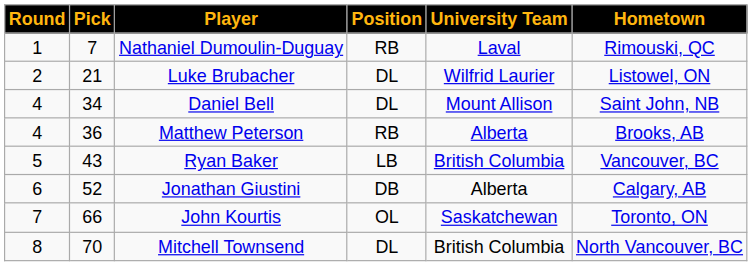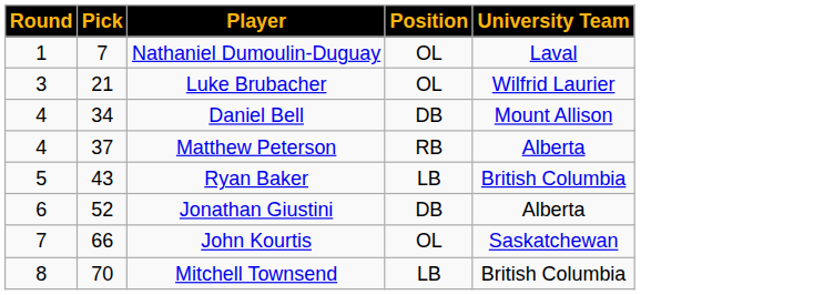 <table class="wikitable" style="font-size: 95%;">
 <tr>
 <th style="background:black;color:#FFB60F;">Round</th>
 <th style="background:black;color:#FFB60F;">Pick</th>
 <th style="background:black;color:#FFB60F;">Player</th>
 <th style="background:black;color:#FFB60F;">Position</th>
 <th style="background:black;color:#FFB60F;">University Team</th>
-<th style="background:black;color:#FFB60F;">Hometown</th>
 </tr>
 <tr align="center">
 <td align=center>1</td>
 <td>7</td>
 <td><a href='#'>Nathaniel Dumoulin-Duguay</a></td>
-<td>RB</td>
+<td>OL</td>
 <td><a href='#'>Laval</a></td>
-<td><a href='#'>Rimouski, QC</a></td>
 </tr>
 <tr align="center">
-<td align=center>2</td>
+<td align=center>3</td>
 <td>21</td>
 <td><a href='#'>Luke Brubacher</a></td>
-<td>DL</td>
+<td>OL</td>
 <td><a href='#'>Wilfrid Laurier</a></td>
-<td><a href='#'>Listowel, ON</a></td>
 </tr>
 <tr align="center">
 <td align=center>4</td>
 <td>34</td>
 <td><a href='#'>Daniel Bell</a></td>
-<td>DL</td>
+<td>DB</td>
 <td><a href='#'>Mount Allison</a></td>
-<td><a href='#'>Saint John, NB</a></td>
 </tr>
 <tr align="center">
 <td align=center>4</td>
-<td>36</td>
+<td>37</td>
 <td><a href='#'>Matthew Peterson</a></td>
 <td>RB</td>
 <td><a href='#'>Alberta</a></td>
-<td><a href='#'>Brooks, AB</a></td>
 </tr>
 <tr align="center">
 <td align=center>5</td>
 <td>43</td>
 <td><a href='#'>Ryan Baker</a></td>
 <td>LB</td>
 <td><a href='#'>British Columbia</a></td>
-<td><a href='#'>Vancouver, BC</a></td>
 </tr>
 <tr align="center">
 <td align=center>6</td>
 <td>52</td>
 <td><a href='#'>Jonathan Giustini</a></td>
 <td>DB</td>
 <td>Alberta</td>
-<td><a href='#'>Calgary, AB</a></td>
 </tr>
 <tr align="center">
 <td align=center>7</td>
 <td>66</td>
 <td><a href='#'>John Kourtis</a></td>
 <td>OL</td>
 <td><a href='#'>Saskatchewan</a></td>
-<td><a href='#'>Toronto, ON</a></td>
 </tr>
 <tr align="center">
 <td align=center>8</td>
 <td>70</td>
 <td><a href='#'>Mitchell Townsend</a></td>
-<td>DL</td>
+<td>LB</td>
 <td>British Columbia</td>
-<td><a href='#'>North Vancouver, BC</a></td>
 </tr>
 </table>
